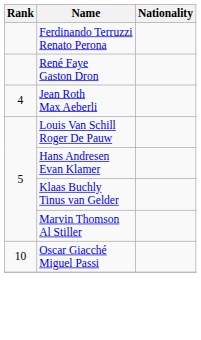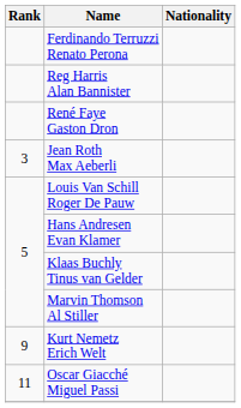 <table class="wikitable sortable" style="text-align:center">
 <tr>
 <th>Rank</th>
 <th>Name</th>
 <th>Nationality</th>
 </tr>
 <tr>
 <td></td>
 <td align=left><a href='#'>Ferdinando Terruzzi</a><br><a href='#'>Renato Perona</a></td>
 <td align=left></td>
 </tr>
 <tr>
 <td></td>
+<td align=left><a href='#'>Reg Harris</a><br><a href='#'>Alan Bannister</a></td>
+<td align=left></td>
+</tr>
+<tr>
+<td></td>
 <td align=left><a href='#'>René Faye</a><br><a href='#'>Gaston Dron</a></td>
 <td align=left></td>
 </tr>
 <tr>
-<td>4</td>
+<td>3</td>
 <td align=left><a href='#'>Jean Roth</a><br><a href='#'>Max Aeberli</a></td>
 <td align=left></td>
 </tr>
 <tr>
 <td rowspan=4>5</td>
 <td align=left><a href='#'>Louis Van Schill</a><br><a href='#'>Roger De Pauw</a></td>
 <td align=left></td>
 </tr>
 <tr>
 <td align=left><a href='#'>Hans Andresen</a><br><a href='#'>Evan Klamer</a></td>
 <td align=left></td>
 </tr>
 <tr>
 <td align=left><a href='#'>Klaas Buchly</a><br><a href='#'>Tinus van Gelder</a></td>
 <td align=left></td>
 </tr>
 <tr>
 <td align=left><a href='#'>Marvin Thomson</a><br><a href='#'>Al Stiller</a></td>
 <td align=left></td>
 </tr>
 <tr>
-<td>10</td>
+<td>9</td>
+<td align=left><a href='#'>Kurt Nemetz</a><br><a href='#'>Erich Welt</a></td>
+<td align=left></td>
+</tr>
+<tr>
+<td>11</td>
 <td align=left><a href='#'>Oscar Giacché</a><br><a href='#'>Miguel Passi</a></td>
 <td align=left></td>
 </tr>
 <tr>
 </tr>
 </table>
